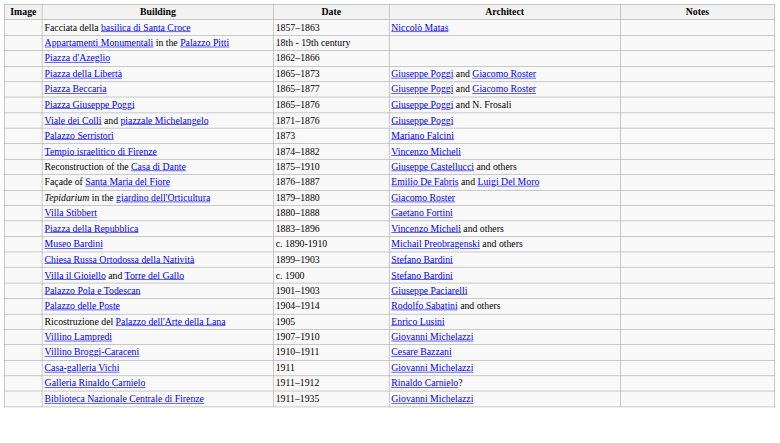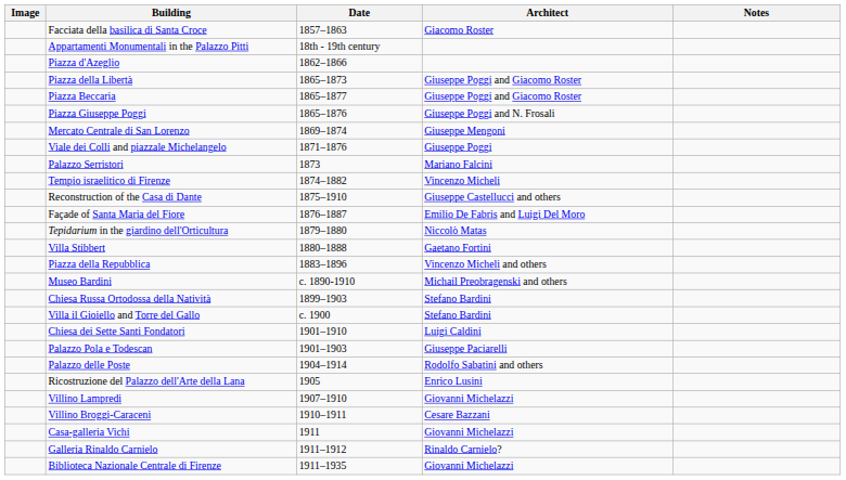 <table class="wikitable" width="100%">
 <tr>
 <th style="width:55px">Image</th>
 <th style="width:30%">Building</th>
 <th style="width:15%">Date</th>
 <th style="width:30%">Architect</th>
 <th>Notes</th>
 </tr>
 <tr>
 <td></td>
 <td>Facciata della <a href='#'>basilica di Santa Croce</a></td>
 <td>1857–1863</td>
-<td><a href='#'>Niccolò Matas</a></td>
+<td><a href='#'>Giacomo Roster</a></td>
 <td></td>
 </tr>
 <tr>
 <td></td>
 <td><a href='#'>Appartamenti Monumentali</a> in the <a href='#'>Palazzo Pitti</a></td>
 <td>18th - 19th century</td>
 <td></td>
 <td></td>
 </tr>
 <tr>
 <td></td>
 <td><a href='#'>Piazza d'Azeglio</a></td>
 <td>1862–1866</td>
 <td></td>
 <td></td>
 </tr>
 <tr>
 <td></td>
 <td><a href='#'>Piazza della Libertà</a></td>
 <td>1865–1873</td>
 <td><a href='#'>Giuseppe Poggi</a> and <a href='#'>Giacomo Roster</a></td>
 <td></td>
 </tr>
 <tr>
 <td></td>
 <td><a href='#'>Piazza Beccaria</a></td>
 <td>1865–1877</td>
 <td><a href='#'>Giuseppe Poggi</a> and <a href='#'>Giacomo Roster</a></td>
 <td></td>
 </tr>
 <tr>
 <td></td>
 <td><a href='#'>Piazza Giuseppe Poggi</a></td>
 <td>1865–1876</td>
 <td><a href='#'>Giuseppe Poggi</a> and N. Frosali</td>
+<td></td>
+</tr>
+<tr>
+<td></td>
+<td><a href='#'>Mercato Centrale di San Lorenzo</a></td>
+<td>1869–1874</td>
+<td><a href='#'>Giuseppe Mengoni</a></td>
 <td></td>
 </tr>
 <tr>
 <td></td>
 <td><a href='#'>Viale dei Colli</a> and <a href='#'>piazzale Michelangelo</a></td>
 <td>1871–1876</td>
 <td><a href='#'>Giuseppe Poggi</a></td>
 <td></td>
 </tr>
 <tr>
 <td></td>
 <td><a href='#'>Palazzo Serristori</a></td>
 <td>1873</td>
 <td><a href='#'>Mariano Falcini</a></td>
 <td></td>
 </tr>
 <tr>
 <td></td>
 <td><a href='#'>Tempio israelitico di Firenze</a></td>
 <td>1874–1882</td>
 <td><a href='#'>Vincenzo Micheli</a></td>
 <td></td>
 </tr>
 <tr>
 <td></td>
 <td>Reconstruction of the <a href='#'>Casa di Dante</a></td>
 <td>1875–1910</td>
 <td><a href='#'>Giuseppe Castellucci</a> and others</td>
 <td></td>
 </tr>
 <tr>
 <td></td>
 <td>Façade of <a href='#'>Santa Maria del Fiore</a></td>
 <td>1876–1887</td>
 <td><a href='#'>Emilio De Fabris</a> and <a href='#'>Luigi Del Moro</a></td>
 <td></td>
 </tr>
 <tr>
 <td></td>
 <td><em>Tepidarium</em> in the <a href='#'>giardino dell'Orticultura</a></td>
 <td>1879–1880</td>
-<td><a href='#'>Giacomo Roster</a></td>
+<td><a href='#'>Niccolò Matas</a></td>
 <td></td>
 </tr>
 <tr>
 <td></td>
 <td><a href='#'>Villa Stibbert</a></td>
 <td>1880–1888</td>
 <td><a href='#'>Gaetano Fortini</a></td>
 <td></td>
 </tr>
 <tr>
 <td></td>
 <td><a href='#'>Piazza della Repubblica</a></td>
 <td>1883–1896</td>
 <td><a href='#'>Vincenzo Micheli</a> and others</td>
 <td></td>
 </tr>
 <tr>
 <td></td>
 <td><a href='#'>Museo Bardini</a></td>
 <td>c. 1890-1910</td>
 <td><a href='#'>Michail Preobragenski</a> and others</td>
 <td></td>
 </tr>
 <tr>
 <td></td>
 <td><a href='#'>Chiesa Russa Ortodossa della Natività</a></td>
 <td>1899–1903</td>
 <td><a href='#'>Stefano Bardini</a></td>
 <td></td>
 </tr>
 <tr>
 <td></td>
 <td><a href='#'>Villa il Gioiello</a> and <a href='#'>Torre del Gallo</a></td>
 <td>c. 1900</td>
 <td><a href='#'>Stefano Bardini</a></td>
+<td></td>
+</tr>
+<tr>
+<td></td>
+<td><a href='#'>Chiesa dei Sette Santi Fondatori</a></td>
+<td>1901–1910</td>
+<td><a href='#'>Luigi Caldini</a></td>
 <td></td>
 </tr>
 <tr>
 <td></td>
 <td><a href='#'>Palazzo Pola e Todescan</a></td>
 <td>1901–1903</td>
 <td><a href='#'>Giuseppe Paciarelli</a></td>
 <td></td>
 </tr>
 <tr>
 <td></td>
 <td><a href='#'>Palazzo delle Poste</a></td>
 <td>1904–1914</td>
 <td><a href='#'>Rodolfo Sabatini</a> and others</td>
 <td></td>
 </tr>
 <tr>
 <td></td>
 <td>Ricostruzione del <a href='#'>Palazzo dell'Arte della Lana</a></td>
 <td>1905</td>
 <td><a href='#'>Enrico Lusini</a></td>
 <td></td>
 </tr>
 <tr>
 <td></td>
 <td><a href='#'>Villino Lampredi</a></td>
 <td>1907–1910</td>
 <td><a href='#'>Giovanni Michelazzi</a></td>
 <td></td>
 </tr>
 <tr>
 <td></td>
 <td><a href='#'>Villino Broggi-Caraceni</a></td>
 <td>1910–1911</td>
 <td><a href='#'>Cesare Bazzani</a></td>
 <td></td>
 </tr>
 <tr>
 <td></td>
 <td><a href='#'>Casa-galleria Vichi</a></td>
 <td>1911</td>
 <td><a href='#'>Giovanni Michelazzi</a></td>
 <td></td>
 </tr>
 <tr>
 <td></td>
 <td><a href='#'>Galleria Rinaldo Carnielo</a></td>
 <td>1911–1912</td>
 <td><a href='#'>Rinaldo Carnielo</a>?</td>
 <td></td>
 </tr>
 <tr>
 <td></td>
 <td><a href='#'>Biblioteca Nazionale Centrale di Firenze</a></td>
 <td>1911–1935</td>
 <td><a href='#'>Giovanni Michelazzi</a></td>
 <td></td>
 </tr>
 </table>
